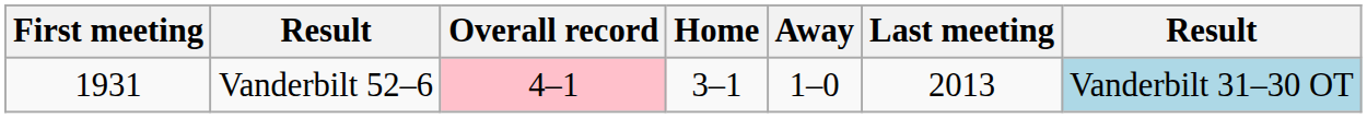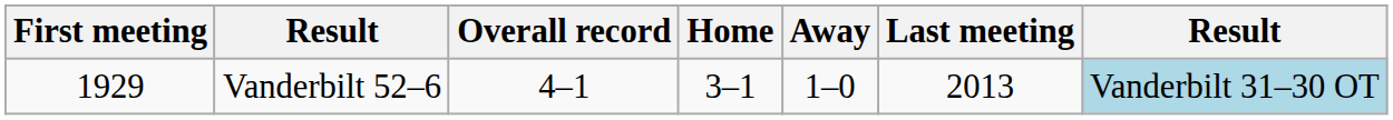 <table class="wikitable">
 <tr align="center">
 <th>First meeting</th>
 <th>Result</th>
 <th>Overall record</th>
 <th>Home</th>
 <th>Away</th>
 <th>Last meeting</th>
 <th>Result</th>
 </tr>
 <tr align="center">
-<td>1931</td>
+<td>1929</td>
 <td>Vanderbilt 52–6</td>
-<td style="background: pink;">4–1</td>
+<td>4–1</td>
 <td>3–1</td>
 <td>1–0</td>
 <td>2013</td>
 <td style="background: lightblue;">Vanderbilt 31–30 OT</td>
 </tr>
 </table>
